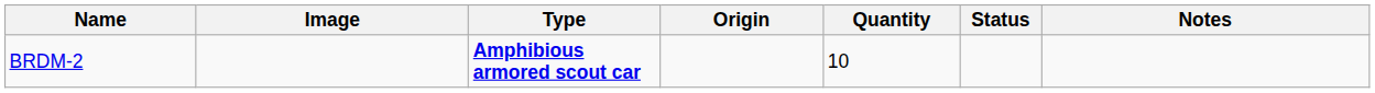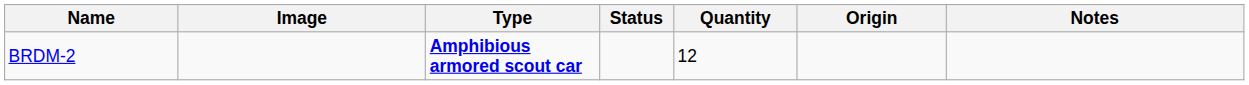 <table class="wikitable" style="width:90%;">
 <tr>
 <th width=14%>Name</th>
 <th width=20%>Image</th>
 <th width=14%>Type</th>
+<th width=06%>Status</th>
+<th width=10%>Quantity</th>
 <th width=12%>Origin</th>
-<th width=10%>Quantity</th>
-<th width=06%>Status</th>
 <th width=24%>Notes</th>
 </tr>
 <tr>
 <td><a href='#'>BRDM-2</a></td>
 <td></td>
 <td><strong><a href='#'>Amphibious</a> <a href='#'>armored scout car</a></strong></td>
 <td></td>
-<td>10</td>
+<td>12</td>
 <td></td>
 <td></td>
 </tr>
 </table>
